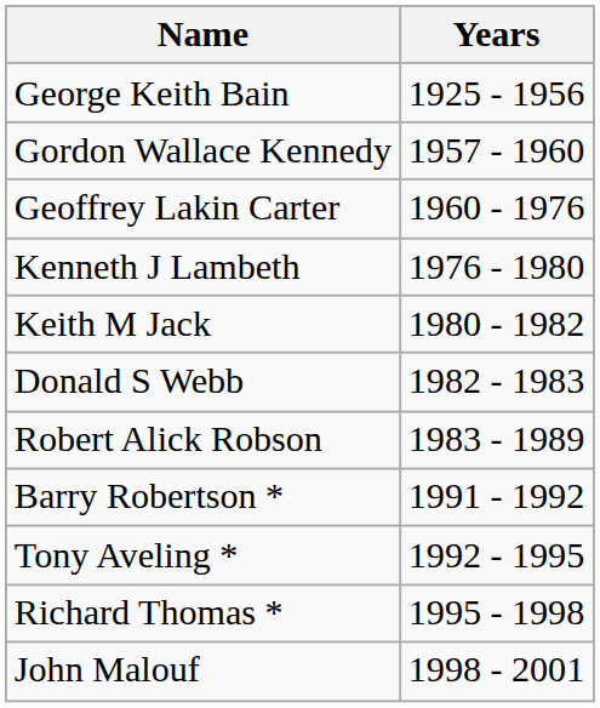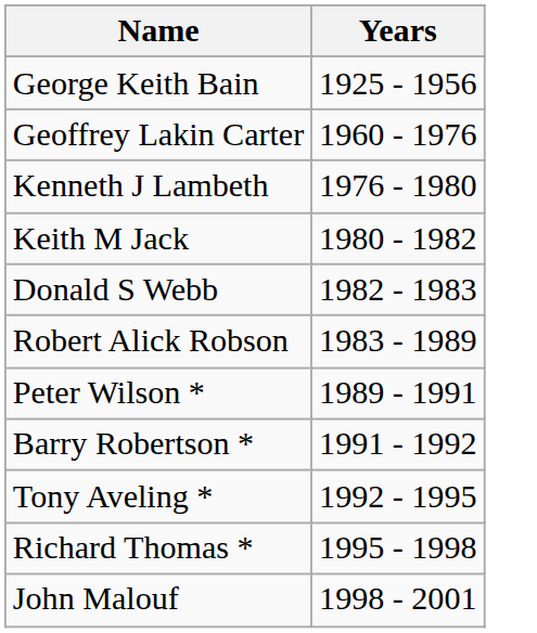 <table class="wikitable">
 <tr>
 <th>Name</th>
 <th>Years</th>
 </tr>
 <tr>
 <td>George Keith Bain</td>
 <td>1925 - 1956</td>
-</tr>
-<tr>
-<td>Gordon Wallace Kennedy</td>
-<td>1957 - 1960</td>
 </tr>
 <tr>
 <td>Geoffrey Lakin Carter</td>
 <td>1960 - 1976</td>
 </tr>
 <tr>
 <td>Kenneth J Lambeth</td>
 <td>1976 - 1980</td>
 </tr>
 <tr>
 <td>Keith M Jack</td>
 <td>1980 - 1982</td>
 </tr>
 <tr>
 <td>Donald S Webb</td>
 <td>1982 - 1983</td>
 </tr>
 <tr>
 <td>Robert Alick Robson</td>
 <td>1983 - 1989</td>
 </tr>
 <tr>
+<td>Peter Wilson *</td>
+<td>1989 - 1991</td>
+</tr>
+<tr>
 <td>Barry Robertson *</td>
 <td>1991 - 1992</td>
 </tr>
 <tr>
 <td>Tony Aveling *</td>
 <td>1992 - 1995</td>
 </tr>
 <tr>
 <td>Richard Thomas *</td>
 <td>1995 - 1998</td>
 </tr>
 <tr>
 <td>John Malouf</td>
 <td>1998 - 2001</td>
 </tr>
 </table>
